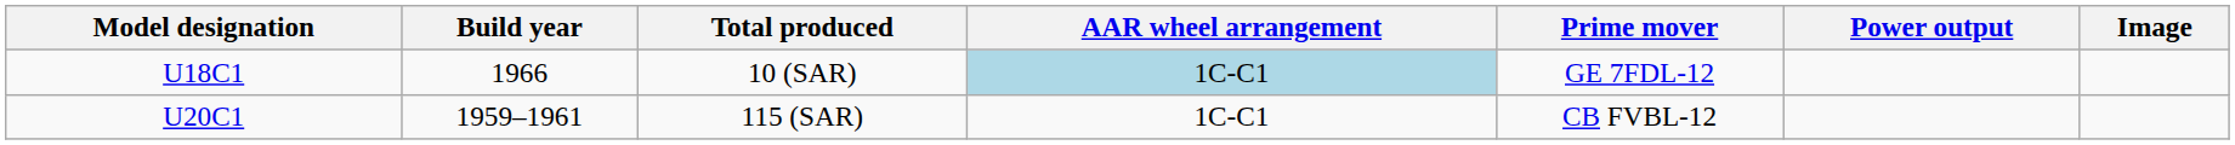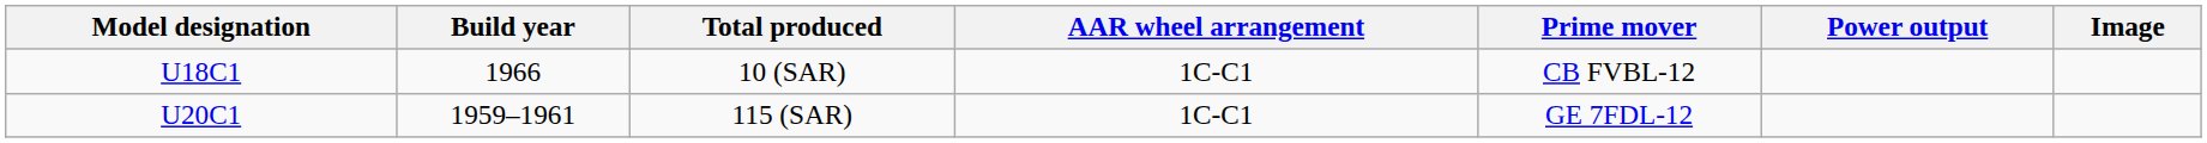 <table class="wikitable sortable" style="width: 100%">
 <tr>
 <th>Model designation</th>
 <th>Build year</th>
 <th>Total produced</th>
 <th class="unsortable"><a href='#'>AAR wheel arrangement</a></th>
 <th><a href='#'>Prime mover</a></th>
 <th><a href='#'>Power output</a></th>
 <th class="unsortable">Image</th>
 </tr>
 <tr align = "center">
 <td><a href='#'>U18C1</a></td>
 <td>1966</td>
 <td>10 (SAR)</td>
-<td style="background: lightblue;">1C-C1</td>
-<td><a href='#'>GE 7FDL-12</a></td>
+<td>1C-C1</td>
+<td><a href='#'>CB</a> FVBL-12</td>
 <td></td>
 <td></td>
 </tr>
 <tr align = "center">
 <td><a href='#'>U20C1</a></td>
 <td>1959–1961</td>
 <td>115 (SAR)</td>
 <td>1C-C1</td>
-<td><a href='#'>CB</a> FVBL-12</td>
+<td><a href='#'>GE 7FDL-12</a></td>
 <td></td>
 <td></td>
 </tr>
 </table>
